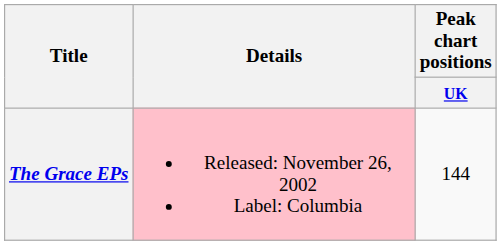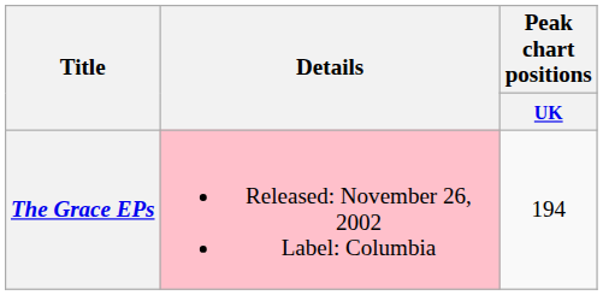 <table class="wikitable plainrowheaders" style="text-align:center;">
 <tr>
 <th rowspan="2">Title</th>
 <th width="230" rowspan="2">Details</th>
 <th colspan="1">Peak chart positions</th>
 </tr>
 <tr>
 <th width="25"><small><a href='#'>UK</a><br></small></th>
 </tr>
 <tr>
 <th scope="row"><em><a href='#'>The Grace EPs</a></em></th>
 <td style="background: pink;"><br><ul><li>Released: November 26, 2002</li><li>Label: Columbia</li></ul></td>
-<td>144</td>
+<td>194</td>
 </tr>
 </table>
